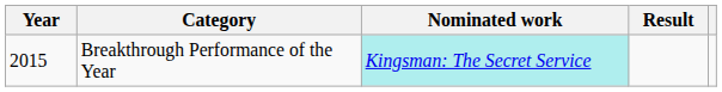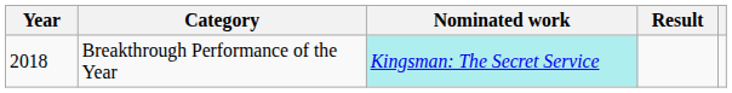 <table class=wikitable>
 <tr>
 <th scope="col" style="width:5em;">Year</th>
 <th scope="col" style="width:26em;">Category</th>
 <th scope="col" style="width:25em;">Nominated work</th>
 <th scope="col" style="width:5em;">Result</th>
 <th></th>
 </tr>
 <tr>
-<td>2015</td>
+<td>2018</td>
 <td>Breakthrough Performance of the Year</td>
 <td style="background: paleturquoise;"><em><a href='#'>Kingsman: The Secret Service</a></em></td>
 <td></td>
 <td align="center"></td>
 </tr>
 </table>
